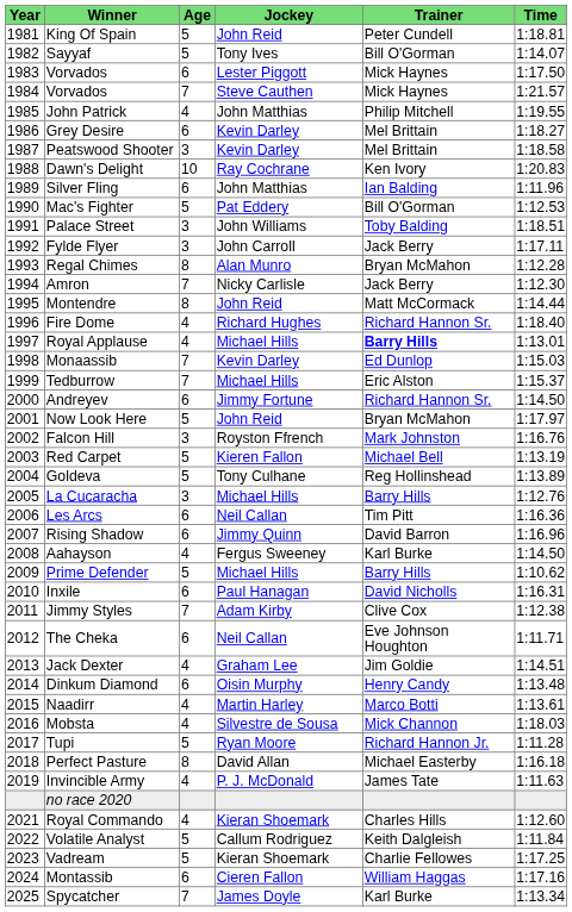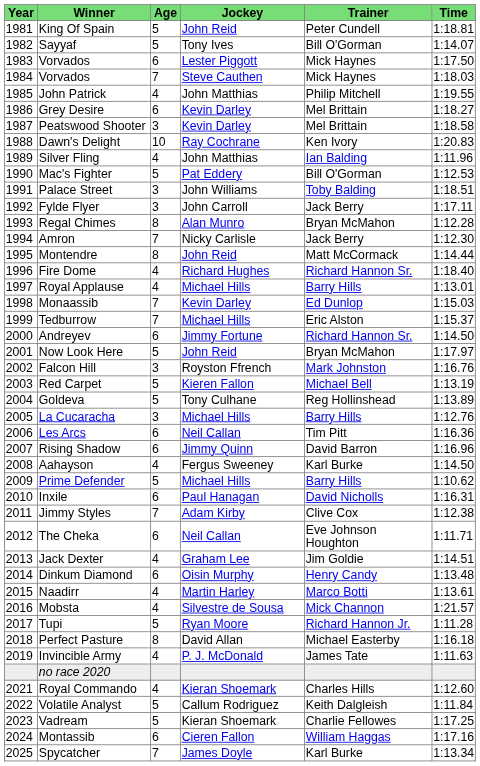 <table class = "sortable" | border="1" style="border-collapse: collapse; font-size:90%">
 <tr bgcolor="#77dd77" align="center">
 <th width="36px"><strong>Year</strong><br></th>
 <th width="130px"><strong>Winner</strong><br></th>
 <th width="32px"><strong>Age</strong><br></th>
 <th width="143px"><strong>Jockey</strong><br></th>
 <th width="147px"><strong>Trainer</strong><br></th>
 <th><strong>Time</strong><br></th>
 </tr>
 <tr>
 <td>1981</td>
 <td>King Of Spain</td>
 <td>5</td>
 <td><a href='#'>John Reid</a></td>
 <td>Peter Cundell</td>
 <td>1:18.81</td>
 </tr>
 <tr>
 <td>1982</td>
 <td>Sayyaf</td>
 <td>5</td>
 <td>Tony Ives</td>
 <td>Bill O'Gorman</td>
 <td>1:14.07</td>
 </tr>
 <tr>
 <td>1983</td>
 <td>Vorvados</td>
 <td>6</td>
 <td><a href='#'>Lester Piggott</a></td>
 <td>Mick Haynes</td>
 <td>1:17.50</td>
 </tr>
 <tr>
 <td>1984</td>
 <td>Vorvados</td>
 <td>7</td>
 <td><a href='#'>Steve Cauthen</a></td>
 <td>Mick Haynes</td>
-<td>1:21.57</td>
+<td>1:18.03</td>
 </tr>
 <tr>
 <td>1985</td>
 <td>John Patrick</td>
 <td>4</td>
 <td>John Matthias</td>
 <td>Philip Mitchell</td>
 <td>1:19.55</td>
 </tr>
 <tr>
 <td>1986</td>
 <td>Grey Desire</td>
 <td>6</td>
 <td><a href='#'>Kevin Darley</a></td>
 <td>Mel Brittain</td>
 <td>1:18.27</td>
 </tr>
 <tr>
 <td>1987</td>
 <td>Peatswood Shooter</td>
 <td>3</td>
 <td><a href='#'>Kevin Darley</a></td>
 <td>Mel Brittain</td>
 <td>1:18.58</td>
 </tr>
 <tr>
 <td>1988</td>
 <td>Dawn's Delight</td>
 <td>10</td>
 <td><a href='#'>Ray Cochrane</a></td>
 <td>Ken Ivory</td>
 <td>1:20.83</td>
 </tr>
 <tr>
 <td>1989</td>
 <td>Silver Fling</td>
-<td>6</td>
+<td>4</td>
 <td>John Matthias</td>
 <td><a href='#'>Ian Balding</a></td>
 <td>1:11.96</td>
 </tr>
 <tr>
 <td>1990</td>
 <td>Mac's Fighter</td>
 <td>5</td>
 <td><a href='#'>Pat Eddery</a></td>
 <td>Bill O'Gorman</td>
 <td>1:12.53</td>
 </tr>
 <tr>
 <td>1991</td>
 <td>Palace Street</td>
 <td>3</td>
 <td>John Williams</td>
 <td><a href='#'>Toby Balding</a></td>
 <td>1:18.51</td>
 </tr>
 <tr>
 <td>1992</td>
 <td>Fylde Flyer</td>
 <td>3</td>
 <td>John Carroll</td>
 <td>Jack Berry</td>
 <td>1:17.11</td>
 </tr>
 <tr>
 <td>1993</td>
 <td>Regal Chimes</td>
 <td>8</td>
 <td><a href='#'>Alan Munro</a></td>
 <td>Bryan McMahon</td>
 <td>1:12.28</td>
 </tr>
 <tr>
 <td>1994</td>
 <td>Amron</td>
 <td>7</td>
 <td>Nicky Carlisle</td>
 <td>Jack Berry</td>
 <td>1:12.30</td>
 </tr>
 <tr>
 <td>1995</td>
 <td>Montendre</td>
 <td>8</td>
 <td><a href='#'>John Reid</a></td>
 <td>Matt McCormack</td>
 <td>1:14.44</td>
 </tr>
 <tr>
 <td>1996</td>
 <td>Fire Dome</td>
 <td>4</td>
 <td><a href='#'>Richard Hughes</a></td>
 <td><a href='#'>Richard Hannon Sr.</a></td>
 <td>1:18.40</td>
 </tr>
 <tr>
 <td>1997</td>
 <td>Royal Applause</td>
 <td>4</td>
 <td><a href='#'>Michael Hills</a></td>
-<td><strong><a href='#'>Barry Hills</a></strong></td>
+<td><a href='#'>Barry Hills</a></td>
 <td>1:13.01</td>
 </tr>
 <tr>
 <td>1998</td>
 <td>Monaassib</td>
 <td>7</td>
 <td><a href='#'>Kevin Darley</a></td>
 <td><a href='#'>Ed Dunlop</a></td>
 <td>1:15.03</td>
 </tr>
 <tr>
 <td>1999</td>
 <td>Tedburrow</td>
 <td>7</td>
 <td><a href='#'>Michael Hills</a></td>
 <td>Eric Alston</td>
 <td>1:15.37</td>
 </tr>
 <tr>
 <td>2000</td>
 <td>Andreyev</td>
 <td>6</td>
 <td><a href='#'>Jimmy Fortune</a></td>
 <td><a href='#'>Richard Hannon Sr.</a></td>
 <td>1:14.50</td>
 </tr>
 <tr>
 <td>2001</td>
 <td>Now Look Here</td>
 <td>5</td>
 <td><a href='#'>John Reid</a></td>
 <td>Bryan McMahon</td>
 <td>1:17.97</td>
 </tr>
 <tr>
 <td>2002</td>
 <td>Falcon Hill</td>
 <td>3</td>
 <td>Royston Ffrench</td>
 <td><a href='#'>Mark Johnston</a></td>
 <td>1:16.76</td>
 </tr>
 <tr>
 <td>2003</td>
 <td>Red Carpet</td>
 <td>5</td>
 <td><a href='#'>Kieren Fallon</a></td>
 <td><a href='#'>Michael Bell</a></td>
 <td>1:13.19</td>
 </tr>
 <tr>
 <td>2004</td>
 <td>Goldeva</td>
 <td>5</td>
 <td>Tony Culhane</td>
 <td>Reg Hollinshead</td>
 <td>1:13.89</td>
 </tr>
 <tr>
 <td>2005</td>
 <td><a href='#'>La Cucaracha</a></td>
 <td>3</td>
 <td><a href='#'>Michael Hills</a></td>
 <td><a href='#'>Barry Hills</a></td>
 <td>1:12.76</td>
 </tr>
 <tr>
 <td>2006</td>
 <td><a href='#'>Les Arcs</a></td>
 <td>6</td>
 <td><a href='#'>Neil Callan</a></td>
 <td>Tim Pitt</td>
 <td>1:16.36</td>
 </tr>
 <tr>
 <td>2007</td>
 <td>Rising Shadow</td>
 <td>6</td>
 <td><a href='#'>Jimmy Quinn</a></td>
 <td>David Barron</td>
 <td>1:16.96</td>
 </tr>
 <tr>
 <td>2008</td>
 <td>Aahayson</td>
 <td>4</td>
 <td>Fergus Sweeney</td>
 <td>Karl Burke</td>
 <td>1:14.50</td>
 </tr>
 <tr>
 <td>2009</td>
 <td><a href='#'>Prime Defender</a></td>
 <td>5</td>
 <td><a href='#'>Michael Hills</a></td>
 <td><a href='#'>Barry Hills</a></td>
 <td>1:10.62</td>
 </tr>
 <tr>
 <td>2010</td>
 <td>Inxile</td>
 <td>6</td>
 <td><a href='#'>Paul Hanagan</a></td>
 <td><a href='#'>David Nicholls</a></td>
 <td>1:16.31</td>
 </tr>
 <tr>
 <td>2011</td>
 <td>Jimmy Styles</td>
 <td>7</td>
 <td><a href='#'>Adam Kirby</a></td>
 <td>Clive Cox</td>
 <td>1:12.38</td>
 </tr>
 <tr>
 <td>2012</td>
 <td>The Cheka</td>
 <td>6</td>
 <td><a href='#'>Neil Callan</a></td>
 <td>Eve Johnson Houghton</td>
 <td>1:11.71</td>
 </tr>
 <tr>
 <td>2013</td>
 <td>Jack Dexter</td>
 <td>4</td>
 <td><a href='#'>Graham Lee</a></td>
 <td>Jim Goldie</td>
 <td>1:14.51</td>
 </tr>
 <tr>
 <td>2014</td>
 <td>Dinkum Diamond</td>
 <td>6</td>
 <td><a href='#'>Oisin Murphy</a></td>
 <td><a href='#'>Henry Candy</a></td>
 <td>1:13.48</td>
 </tr>
 <tr>
 <td>2015</td>
 <td>Naadirr</td>
 <td>4</td>
 <td><a href='#'>Martin Harley</a></td>
 <td><a href='#'>Marco Botti</a></td>
 <td>1:13.61</td>
 </tr>
 <tr>
 <td>2016</td>
 <td>Mobsta</td>
 <td>4</td>
 <td><a href='#'>Silvestre de Sousa</a></td>
 <td><a href='#'>Mick Channon</a></td>
-<td>1:18.03</td>
+<td>1:21.57</td>
 </tr>
 <tr>
 <td>2017</td>
 <td>Tupi</td>
 <td>5</td>
 <td><a href='#'>Ryan Moore</a></td>
 <td><a href='#'>Richard Hannon Jr.</a></td>
 <td>1:11.28</td>
 </tr>
 <tr>
 <td>2018</td>
 <td>Perfect Pasture</td>
 <td>8</td>
 <td>David Allan</td>
 <td>Michael Easterby</td>
 <td>1:16.18</td>
 </tr>
 <tr>
 <td>2019</td>
 <td>Invincible Army</td>
 <td>4</td>
 <td><a href='#'>P. J. McDonald</a></td>
 <td>James Tate</td>
 <td>1:11.63</td>
 </tr>
 <tr bgcolor="#eeeeee">
 <td data-sort-value="2020"></td>
 <td><em>no race 2020</em> </td>
 <td></td>
 <td></td>
 <td></td>
 <td></td>
 </tr>
 <tr>
 <td>2021</td>
 <td>Royal Commando</td>
 <td>4</td>
 <td><a href='#'>Kieran Shoemark</a></td>
 <td>Charles Hills</td>
 <td>1:12.60</td>
 </tr>
 <tr>
 <td>2022</td>
 <td>Volatile Analyst</td>
 <td>5</td>
 <td>Callum Rodriguez</td>
 <td>Keith Dalgleish</td>
 <td>1:11.84</td>
 </tr>
 <tr>
 <td>2023</td>
 <td>Vadream</td>
 <td>5</td>
 <td>Kieran Shoemark</td>
 <td>Charlie Fellowes</td>
 <td>1:17.25</td>
 </tr>
 <tr>
 <td>2024</td>
 <td>Montassib</td>
 <td>6</td>
 <td><a href='#'>Cieren Fallon</a></td>
 <td><a href='#'>William Haggas</a></td>
 <td>1:17.16</td>
 </tr>
 <tr>
 <td>2025</td>
 <td>Spycatcher</td>
 <td>7</td>
 <td><a href='#'>James Doyle</a></td>
 <td>Karl Burke</td>
 <td>1:13.34</td>
 </tr>
 </table>
